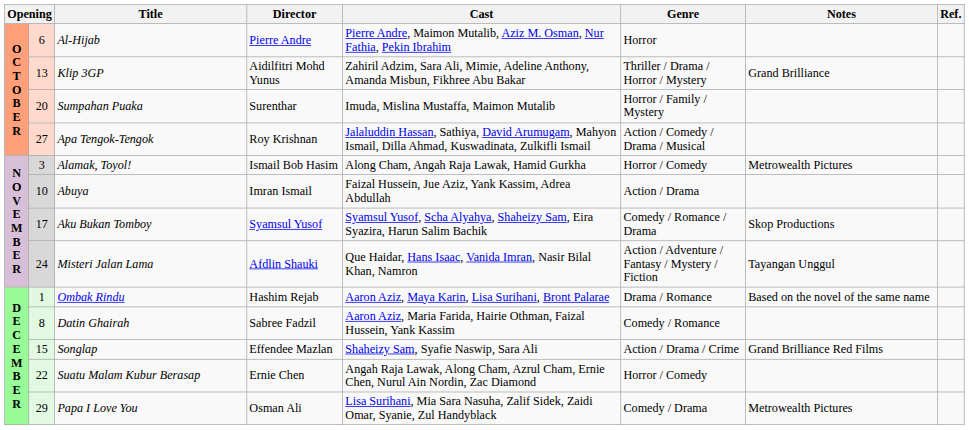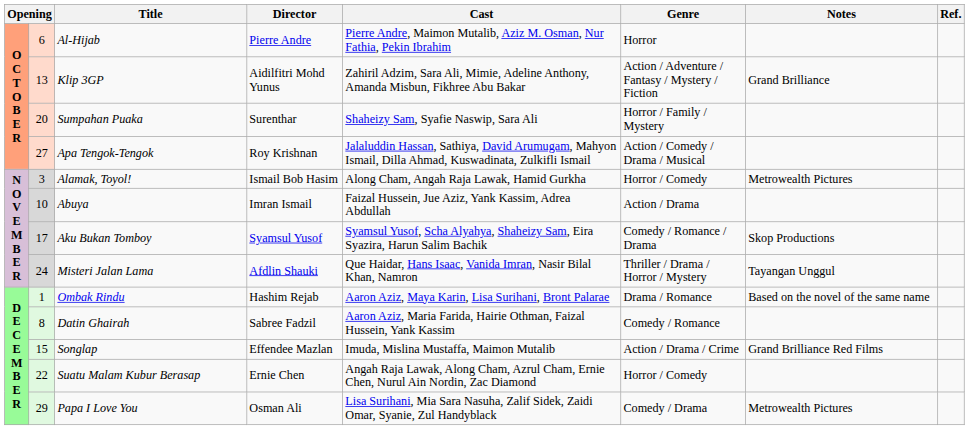 <table class="wikitable" width="100%">
 <tr>
 <th colspan="2">Opening</th>
 <th style="width:20%;">Title</th>
 <th style="width:10%;">Director</th>
 <th>Cast</th>
 <th style="width:13%">Genre</th>
 <th style="width:20%">Notes</th>
 <th>Ref.</th>
 </tr>
 <tr>
 <th rowspan=4 style="text-align:center; background:#ffa07a;">O<br>C<br>T<br>O<br>B<br>E<br>R</th>
 <td rowspan=1 style="text-align:center; background:#ffdacc;">6</td>
 <td><em>Al-Hijab</em></td>
 <td><a href='#'>Pierre Andre</a></td>
 <td><a href='#'>Pierre Andre</a>, Maimon Mutalib, <a href='#'>Aziz M. Osman</a>, <a href='#'>Nur Fathia</a>, <a href='#'>Pekin Ibrahim</a></td>
 <td>Horror</td>
 <td></td>
 <td></td>
 </tr>
 <tr>
 <td rowspan=1 style="text-align:center; background:#ffdacc;">13</td>
 <td><em>Klip 3GP</em></td>
 <td>Aidilfitri Mohd Yunus</td>
 <td>Zahiril Adzim, Sara Ali, Mimie, Adeline Anthony, Amanda Misbun, Fikhree Abu Bakar</td>
-<td>Thriller / Drama / Horror / Mystery</td>
+<td>Action / Adventure / Fantasy / Mystery / Fiction</td>
 <td>Grand Brilliance</td>
 <td></td>
 </tr>
 <tr>
 <td rowspan=1 style="text-align:center; background:#ffdacc;">20</td>
 <td><em>Sumpahan Puaka</em></td>
 <td>Surenthar</td>
-<td>Imuda, Mislina Mustaffa, Maimon Mutalib</td>
+<td><a href='#'>Shaheizy Sam</a>, Syafie Naswip, Sara Ali</td>
 <td>Horror / Family / Mystery</td>
 <td></td>
 <td></td>
 </tr>
 <tr>
 <td rowspan=1 style="text-align:center; background:#ffdacc;">27</td>
 <td><em>Apa Tengok-Tengok</em></td>
 <td>Roy Krishnan</td>
 <td><a href='#'>Jalaluddin Hassan</a>, Sathiya, <a href='#'>David Arumugam</a>, Mahyon Ismail, Dilla Ahmad, Kuswadinata, Zulkifli Ismail</td>
 <td>Action / Comedy / Drama / Musical</td>
 <td></td>
 <td></td>
 </tr>
 <tr>
 <th rowspan=4 style="text-align:center; background:thistle;">N<br>O<br>V<br>E<br>M<br>B<br>E<br>R</th>
 <td rowspan=1 style="text-align:center; background:#d8d8d8;">3</td>
 <td><em>Alamak, Toyol!</em></td>
 <td>Ismail Bob Hasim</td>
 <td>Along Cham, Angah Raja Lawak, Hamid Gurkha</td>
 <td>Horror / Comedy</td>
 <td>Metrowealth Pictures</td>
 <td></td>
 </tr>
 <tr>
 <td rowspan=1 style="text-align:center; background:#d8d8d8;">10</td>
 <td><em>Abuya</em></td>
 <td>Imran Ismail</td>
 <td>Faizal Hussein, Jue Aziz, Yank Kassim, Adrea Abdullah</td>
 <td>Action / Drama</td>
 <td></td>
 <td></td>
 </tr>
 <tr>
 <td rowspan=1 style="text-align:center; background:#d8d8d8;">17</td>
 <td><em>Aku Bukan Tomboy</em></td>
 <td><a href='#'>Syamsul Yusof</a></td>
 <td><a href='#'>Syamsul Yusof</a>, <a href='#'>Scha Alyahya</a>, <a href='#'>Shaheizy Sam</a>, Eira Syazira, Harun Salim Bachik</td>
 <td>Comedy / Romance / Drama</td>
 <td>Skop Productions</td>
 <td></td>
 </tr>
 <tr>
 <td rowspan=1 style="text-align:center; background:#d8d8d8;">24</td>
 <td><em>Misteri Jalan Lama</em></td>
 <td><a href='#'>Afdlin Shauki</a></td>
 <td>Que Haidar, <a href='#'>Hans Isaac</a>, <a href='#'>Vanida Imran</a>, Nasir Bilal Khan, Namron</td>
-<td>Action / Adventure / Fantasy / Mystery / Fiction</td>
+<td>Thriller / Drama / Horror / Mystery</td>
 <td>Tayangan Unggul</td>
 <td></td>
 </tr>
 <tr>
 <th rowspan="6" style="text-align:center; background:#98fb98;">D<br>E<br>C<br>E<br>M<br>B<br>E<br>R</th>
 <td rowspan=1 style="text-align:center; background:#e0f9e0;">1</td>
 <td><em><a href='#'>Ombak Rindu</a></em></td>
 <td>Hashim Rejab</td>
 <td><a href='#'>Aaron Aziz</a>, <a href='#'>Maya Karin</a>, <a href='#'>Lisa Surihani</a>, <a href='#'>Bront Palarae</a></td>
 <td>Drama / Romance</td>
 <td>Based on the novel of the same name</td>
 <td></td>
 </tr>
 <tr>
 <td rowspan=1 style="text-align:center; background:#e0f9e0;">8</td>
 <td><em>Datin Ghairah</em></td>
 <td>Sabree Fadzil</td>
 <td><a href='#'>Aaron Aziz</a>, Maria Farida, Hairie Othman, Faizal Hussein, Yank Kassim</td>
 <td>Comedy / Romance</td>
 <td></td>
 <td></td>
 </tr>
 <tr>
 <td rowspan=1 style="text-align:center; background:#e0f9e0;">15</td>
 <td><em>Songlap</em></td>
 <td>Effendee Mazlan</td>
-<td><a href='#'>Shaheizy Sam</a>, Syafie Naswip, Sara Ali</td>
+<td>Imuda, Mislina Mustaffa, Maimon Mutalib</td>
 <td>Action / Drama / Crime</td>
 <td>Grand Brilliance Red Films</td>
 <td></td>
 </tr>
 <tr>
 <td rowspan=1 style="text-align:center; background:#e0f9e0;">22</td>
 <td><em>Suatu Malam Kubur Berasap</em></td>
 <td>Ernie Chen</td>
 <td>Angah Raja Lawak, Along Cham, Azrul Cham, Ernie Chen, Nurul Ain Nordin, Zac Diamond</td>
 <td>Horror / Comedy</td>
 <td></td>
 <td></td>
 </tr>
 <tr>
 <td rowspan=1 style="text-align:center; background:#e0f9e0;">29</td>
 <td><em>Papa I Love You</em></td>
 <td>Osman Ali</td>
 <td><a href='#'>Lisa Surihani</a>, Mia Sara Nasuha, Zalif Sidek, Zaidi Omar, Syanie, Zul Handyblack</td>
 <td>Comedy / Drama</td>
 <td>Metrowealth Pictures</td>
 <td></td>
 </tr>
 </table>
